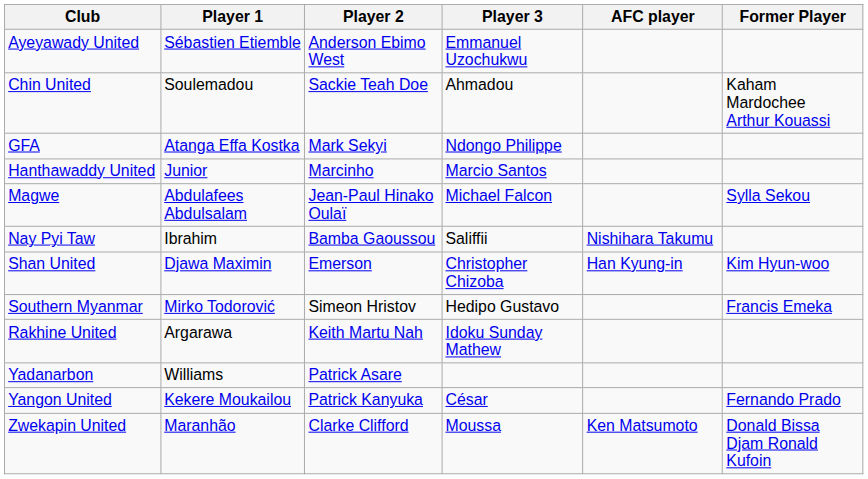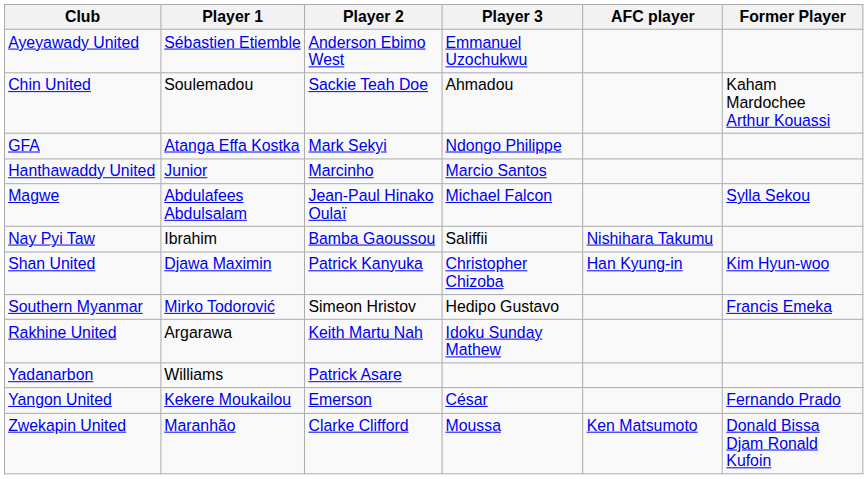 <table class="wikitable sortable">
 <tr>
 <th style="width:190px;">Club</th>
 <th style="width:175px;">Player 1</th>
 <th style="width:175px;">Player 2</th>
 <th style="width:175px;">Player 3</th>
 <th style="width:175px;">AFC player</th>
 <th style="width:175px;">Former Player</th>
 </tr>
 <tr style="vertical-align:top;">
 <td><a href='#'>Ayeyawady United</a></td>
 <td> <a href='#'>Sébastien Etiemble</a></td>
 <td> <a href='#'>Anderson Ebimo West</a></td>
 <td> <a href='#'>Emmanuel Uzochukwu</a></td>
 <td></td>
 <td></td>
 </tr>
 <tr style="vertical-align:top;">
 <td><a href='#'>Chin United</a></td>
 <td> Soulemadou</td>
 <td> <a href='#'>Sackie Teah Doe</a></td>
 <td> Ahmadou</td>
 <td></td>
 <td> Kaham Mardochee<br> <a href='#'>Arthur Kouassi</a></td>
 </tr>
 <tr style="vertical-align:top;">
 <td><a href='#'>GFA</a></td>
 <td> <a href='#'>Atanga Effa Kostka</a></td>
 <td> <a href='#'>Mark Sekyi</a></td>
 <td> <a href='#'>Ndongo Philippe</a></td>
 <td></td>
 <td></td>
 </tr>
 <tr style="vertical-align:top;">
 <td><a href='#'>Hanthawaddy United</a></td>
 <td> <a href='#'>Junior</a></td>
 <td> <a href='#'>Marcinho</a></td>
 <td> <a href='#'>Marcio Santos</a></td>
 <td></td>
 <td></td>
 </tr>
 <tr style="vertical-align:top;">
 <td><a href='#'>Magwe</a></td>
 <td> <a href='#'>Abdulafees Abdulsalam</a></td>
 <td> <a href='#'>Jean-Paul Hinako Oulaï</a></td>
 <td> <a href='#'>Michael Falcon</a></td>
 <td></td>
 <td> <a href='#'>Sylla Sekou</a></td>
 </tr>
 <tr style="vertical-align:top;">
 <td><a href='#'>Nay Pyi Taw</a></td>
 <td> Ibrahim</td>
 <td> <a href='#'>Bamba Gaoussou</a></td>
 <td> Saliffii</td>
 <td> <a href='#'>Nishihara Takumu</a></td>
 <td></td>
 </tr>
 <tr style="vertical-align:top;">
 <td><a href='#'>Shan United</a></td>
 <td> <a href='#'>Djawa Maximin</a></td>
-<td> <a href='#'>Emerson</a></td>
+<td> <a href='#'>Patrick Kanyuka</a></td>
 <td> <a href='#'>Christopher Chizoba</a></td>
 <td> <a href='#'>Han Kyung-in</a></td>
 <td> <a href='#'>Kim Hyun-woo</a></td>
 </tr>
 <tr style="vertical-align:top;">
 <td><a href='#'>Southern Myanmar</a></td>
 <td> <a href='#'>Mirko Todorović</a></td>
 <td> Simeon Hristov</td>
 <td> Hedipo Gustavo</td>
 <td></td>
 <td> <a href='#'>Francis Emeka</a></td>
 </tr>
 <tr style="vertical-align:top;">
 <td><a href='#'>Rakhine United</a></td>
 <td> Argarawa</td>
 <td> <a href='#'>Keith Martu Nah</a></td>
 <td> <a href='#'>Idoku Sunday Mathew</a></td>
 <td></td>
 <td></td>
 </tr>
 <tr style="vertical-align:top;">
 <td><a href='#'>Yadanarbon</a></td>
 <td> Williams</td>
 <td> <a href='#'>Patrick Asare</a></td>
 <td></td>
 <td></td>
 <td></td>
 </tr>
 <tr style="vertical-align:top;">
 <td><a href='#'>Yangon United</a></td>
 <td> <a href='#'>Kekere Moukailou</a></td>
-<td> <a href='#'>Patrick Kanyuka</a></td>
+<td> <a href='#'>Emerson</a></td>
 <td> <a href='#'>César</a></td>
 <td></td>
 <td> <a href='#'>Fernando Prado</a></td>
 </tr>
 <tr style="vertical-align:top;">
 <td><a href='#'>Zwekapin United</a></td>
 <td> <a href='#'>Maranhão</a></td>
 <td> <a href='#'>Clarke Clifford</a></td>
 <td> <a href='#'>Moussa</a></td>
 <td><a href='#'>Ken Matsumoto</a></td>
 <td> <a href='#'>Donald Bissa</a><br> <a href='#'>Djam Ronald Kufoin</a></td>
 </tr>
 </table>
